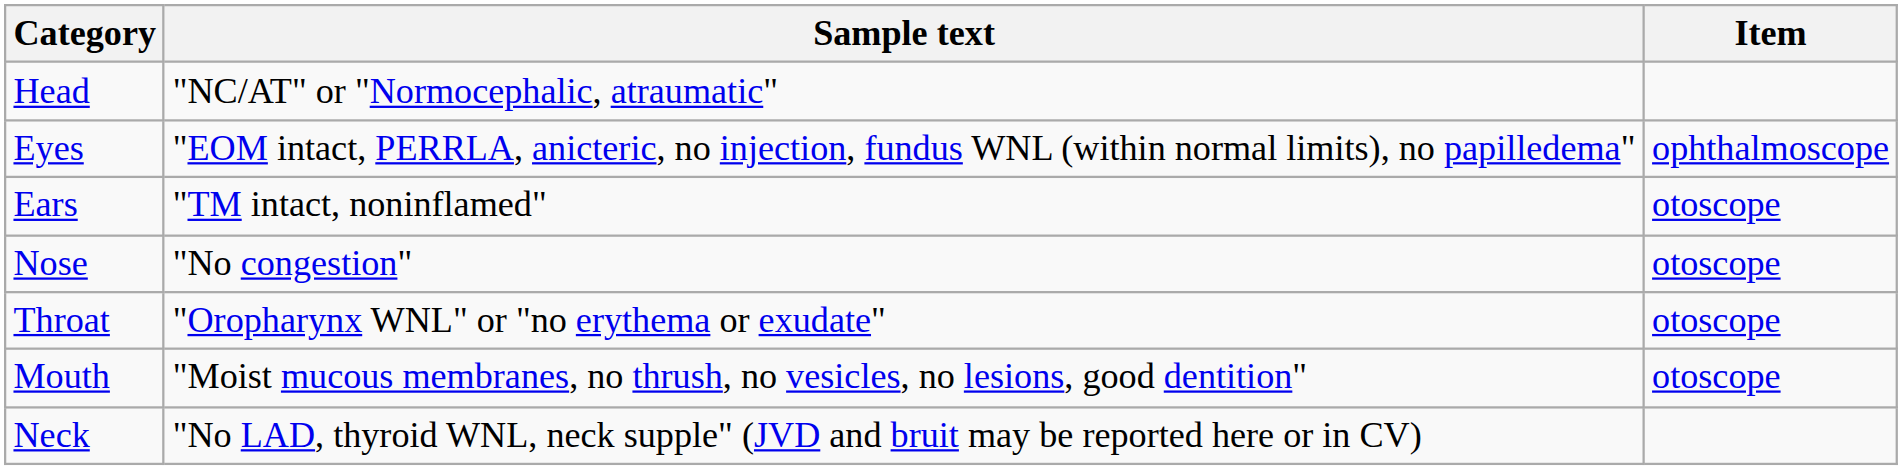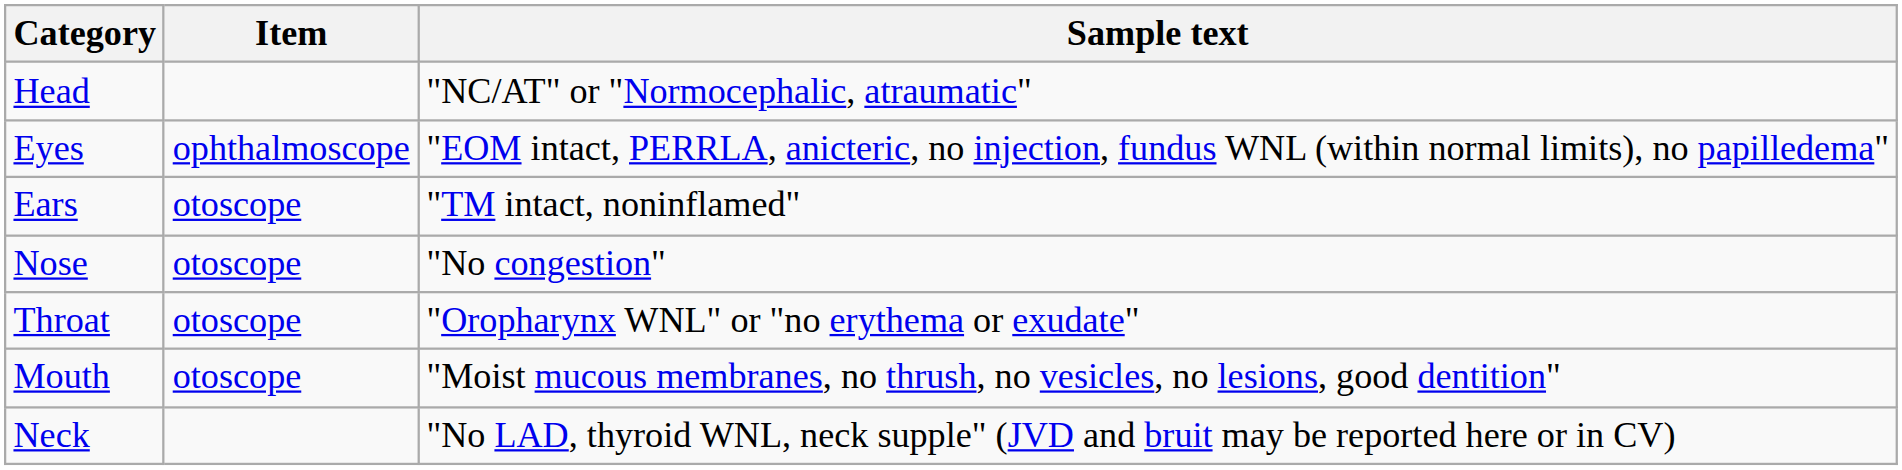 <table class="wikitable">
 <tr>
 <th>Category</th>
+<th>Item</th>
 <th>Sample text</th>
-<th>Item</th>
 </tr>
 <tr>
 <td><a href='#'>Head</a></td>
+<td></td>
 <td>"NC/AT" or "<a href='#'>Normocephalic</a>, <a href='#'>atraumatic</a>"</td>
-<td></td>
 </tr>
 <tr>
 <td><a href='#'>Eyes</a></td>
+<td><a href='#'>ophthalmoscope</a></td>
 <td>"<a href='#'>EOM</a> intact, <a href='#'>PERRLA</a>, <a href='#'>anicteric</a>, no <a href='#'>injection</a>, <a href='#'>fundus</a> WNL (within normal limits), no <a href='#'>papilledema</a>"</td>
-<td><a href='#'>ophthalmoscope</a></td>
 </tr>
 <tr>
 <td><a href='#'>Ears</a></td>
+<td><a href='#'>otoscope</a></td>
 <td>"<a href='#'>TM</a> intact, noninflamed"</td>
-<td><a href='#'>otoscope</a></td>
 </tr>
 <tr>
 <td><a href='#'>Nose</a></td>
+<td><a href='#'>otoscope</a></td>
 <td>"No <a href='#'>congestion</a>"</td>
-<td><a href='#'>otoscope</a></td>
 </tr>
 <tr>
 <td><a href='#'>Throat</a></td>
+<td><a href='#'>otoscope</a></td>
 <td>"<a href='#'>Oropharynx</a> WNL" or "no <a href='#'>erythema</a> or <a href='#'>exudate</a>"</td>
-<td><a href='#'>otoscope</a></td>
 </tr>
 <tr>
 <td><a href='#'>Mouth</a></td>
+<td><a href='#'>otoscope</a></td>
 <td>"Moist <a href='#'>mucous membranes</a>, no <a href='#'>thrush</a>, no <a href='#'>vesicles</a>, no <a href='#'>lesions</a>, good <a href='#'>dentition</a>"</td>
-<td><a href='#'>otoscope</a></td>
 </tr>
 <tr>
 <td><a href='#'>Neck</a></td>
+<td></td>
 <td>"No <a href='#'>LAD</a>, thyroid WNL, neck supple" (<a href='#'>JVD</a> and <a href='#'>bruit</a> may be reported here or in CV)</td>
-<td></td>
 </tr>
 </table>
